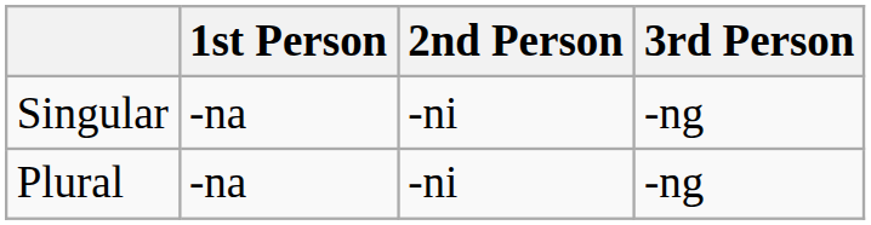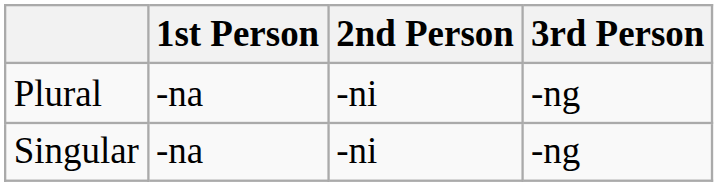 <table class="wikitable">
 <tr>
 <th></th>
 <th>1st Person</th>
 <th>2nd Person</th>
 <th>3rd Person</th>
 </tr>
 <tr>
+<td>Plural</td>
+<td>-na</td>
+<td>-ni</td>
+<td>-ng</td>
+</tr>
+<tr>
 <td>Singular</td>
 <td>-na</td>
 <td>-ni</td>
 <td>-ng</td>
 </tr>
-<tr>
-<td>Plural</td>
-<td>-na</td>
-<td>-ni</td>
-<td>-ng</td>
-</tr>
 </table>
